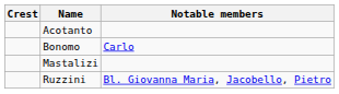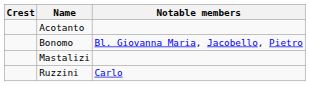 <table class="wikitable">
 <tr>
 <th>Crest</th>
 <th>Name</th>
 <th>Notable members</th>
 </tr>
 <tr>
 <td style="text-align:center"></td>
 <td>Acotanto</td>
 <td></td>
 </tr>
 <tr>
 <td style="text-align:center"></td>
 <td>Bonomo</td>
-<td><a href='#'>Carlo</a></td>
+<td><a href='#'>Bl. Giovanna Maria</a>, <a href='#'>Jacobello</a>, <a href='#'>Pietro</a></td>
 </tr>
 <tr>
 <td style="text-align:center"></td>
 <td>Mastalizi</td>
 <td></td>
 </tr>
 <tr>
 <td style="text-align:center"></td>
 <td>Ruzzini</td>
-<td><a href='#'>Bl. Giovanna Maria</a>, <a href='#'>Jacobello</a>, <a href='#'>Pietro</a></td>
+<td><a href='#'>Carlo</a></td>
 </tr>
 </table>
